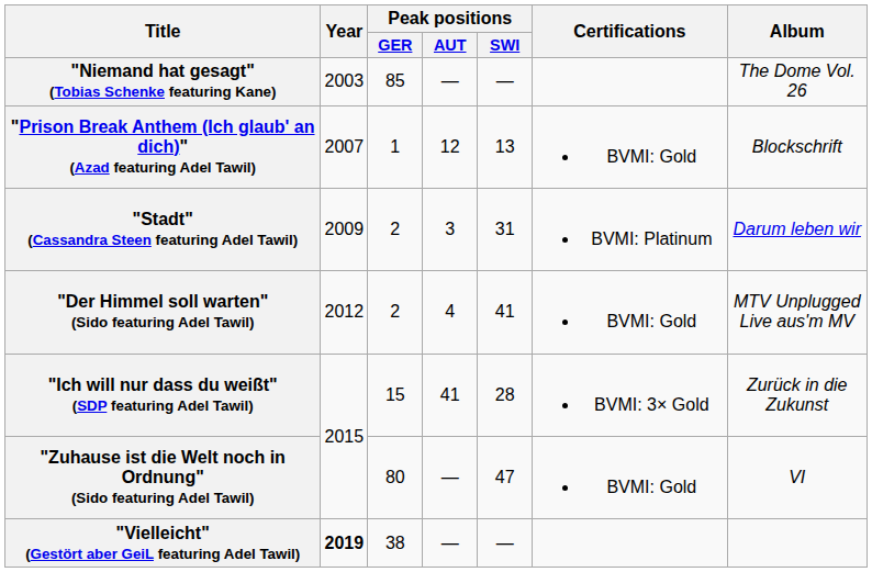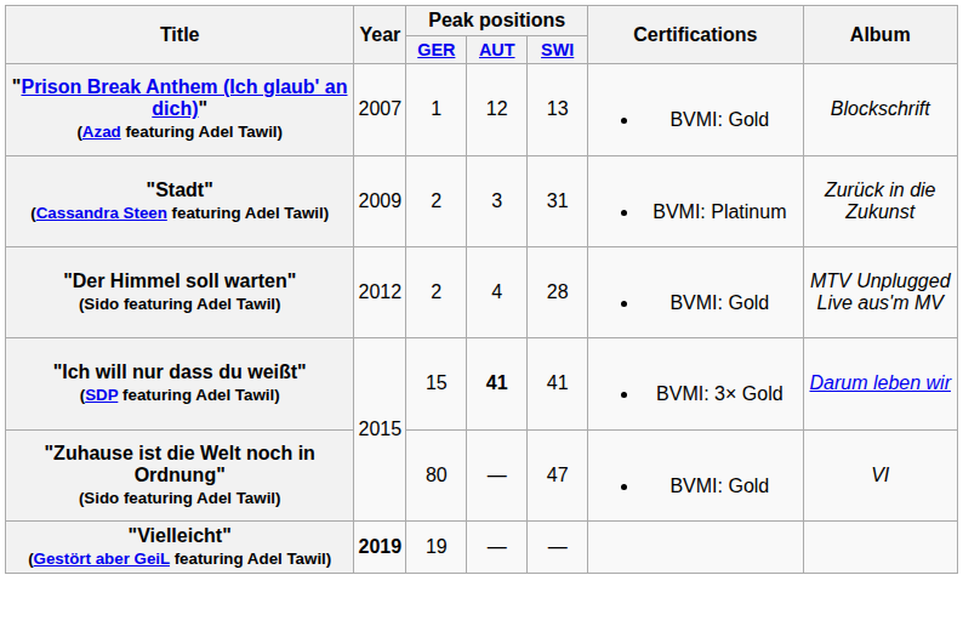 <table class="wikitable plainrowheaders" style="text-align:center;">
 <tr>
 <th align="center" rowspan="2" width="280">Title</th>
 <th align="center" rowspan="2" width="10">Year</th>
 <th align="center" colspan="3" width="20">Peak positions</th>
 <th align="center" rowspan="2" width="170">Certifications</th>
 <th align="center" rowspan="2" width="120">Album</th>
 </tr>
 <tr>
 <th scope="col" style="width:3em;font-size:90%;"><a href='#'>GER</a><br></th>
 <th scope="col" style="width:3em;font-size:90%;"><a href='#'>AUT</a><br></th>
 <th scope="col" style="width:3em;font-size:90%;"><a href='#'>SWI</a><br></th>
-</tr>
-<tr>
-<th scope="row">"Niemand hat gesagt" <br><small>(<a href='#'>Tobias Schenke</a> featuring Kane)</small></th>
-<td>2003</td>
-<td align="center">85</td>
-<td align="center">—</td>
-<td align="center">—</td>
-<td></td>
-<td><em>The Dome Vol. 26</em></td>
 </tr>
 <tr>
 <th scope="row">"<a href='#'>Prison Break Anthem (Ich glaub' an dich)</a>" <br><small>(<a href='#'>Azad</a> featuring Adel Tawil)</small></th>
 <td>2007</td>
 <td align="center">1</td>
 <td align="center">12</td>
 <td align="center">13</td>
 <td><br><ul><li>BVMI: Gold</li></ul></td>
 <td><em>Blockschrift</em></td>
 </tr>
 <tr>
 <th scope="row">"Stadt" <br><small>(<a href='#'>Cassandra Steen</a> featuring Adel Tawil)</small></th>
 <td>2009</td>
 <td align="center">2</td>
 <td align="center">3</td>
 <td align="center">31</td>
 <td><br><ul><li>BVMI: Platinum</li></ul></td>
-<td><em><a href='#'>Darum leben wir</a></em></td>
+<td><em>Zurück in die Zukunst</em></td>
 </tr>
 <tr>
 <th scope="row">"Der Himmel soll warten" <br><small>(Sido featuring Adel Tawil)</small></th>
 <td>2012</td>
 <td align="center">2</td>
 <td align="center">4</td>
-<td align="center">41</td>
+<td align="center">28</td>
 <td><br><ul><li>BVMI: Gold</li></ul></td>
 <td><em>MTV Unplugged Live aus'm MV</em></td>
 </tr>
 <tr>
 <th scope="row">"Ich will nur dass du weißt" <br><small>(<a href='#'>SDP</a> featuring Adel Tawil)</small></th>
 <td rowspan="2">2015</td>
 <td align="center">15</td>
+<td align="center"><strong>41</strong></td>
 <td align="center">41</td>
-<td align="center">28</td>
 <td><br><ul><li>BVMI: 3× Gold</li></ul></td>
-<td><em>Zurück in die Zukunst</em></td>
+<td><em><a href='#'>Darum leben wir</a></em></td>
 </tr>
 <tr>
 <th scope="row">"Zuhause ist die Welt noch in Ordnung" <br><small>(Sido featuring Adel Tawil)</small></th>
 <td align="center">80</td>
 <td align="center">—</td>
 <td align="center">47</td>
 <td><br><ul><li>BVMI: Gold</li></ul></td>
 <td><em>VI </em></td>
 </tr>
 <tr>
 <th scope="row">"Vielleicht" <br><small>(<a href='#'>Gestört aber GeiL</a> featuring Adel Tawil)</small></th>
 <td><strong>2019</strong></td>
-<td align="center">38</td>
+<td align="center">19</td>
 <td align="center">—</td>
 <td align="center">—</td>
 <td></td>
 <td></td>
 </tr>
 </table>
